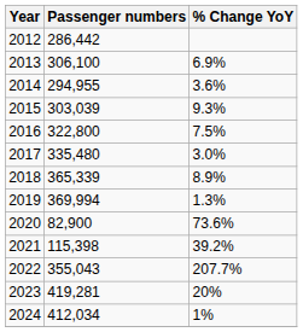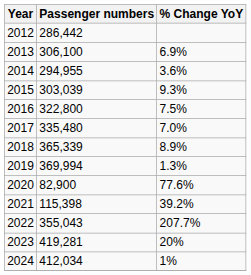 <table class="wikitable sortable">
 <tr>
 <th>Year</th>
 <th>Passenger numbers</th>
 <th>% Change YoY</th>
 </tr>
 <tr>
 <td>2012</td>
 <td>286,442</td>
 <td></td>
 </tr>
 <tr>
 <td>2013</td>
 <td>306,100</td>
 <td> 6.9%</td>
 </tr>
 <tr>
 <td>2014</td>
 <td>294,955</td>
 <td> 3.6%</td>
 </tr>
 <tr>
 <td>2015</td>
 <td>303,039</td>
 <td> 9.3%</td>
 </tr>
 <tr>
 <td>2016</td>
 <td>322,800</td>
 <td> 7.5%</td>
 </tr>
 <tr>
 <td>2017</td>
 <td>335,480</td>
-<td> 3.0%</td>
+<td> 7.0%</td>
 </tr>
 <tr>
 <td>2018</td>
 <td>365,339</td>
 <td> 8.9%</td>
 </tr>
 <tr>
 <td>2019</td>
 <td>369,994</td>
 <td> 1.3%</td>
 </tr>
 <tr>
 <td>2020</td>
 <td>82,900</td>
-<td> 73.6%</td>
+<td> 77.6%</td>
 </tr>
 <tr>
 <td>2021</td>
 <td>115,398</td>
 <td> 39.2%</td>
 </tr>
 <tr>
 <td>2022</td>
 <td>355,043</td>
 <td> 207.7%</td>
 </tr>
 <tr>
 <td>2023</td>
 <td>419,281</td>
 <td> 20%</td>
 </tr>
 <tr>
 <td>2024</td>
 <td>412,034</td>
 <td> 1%</td>
 </tr>
 <tr class="sortbottom">
 </tr>
 </table>
